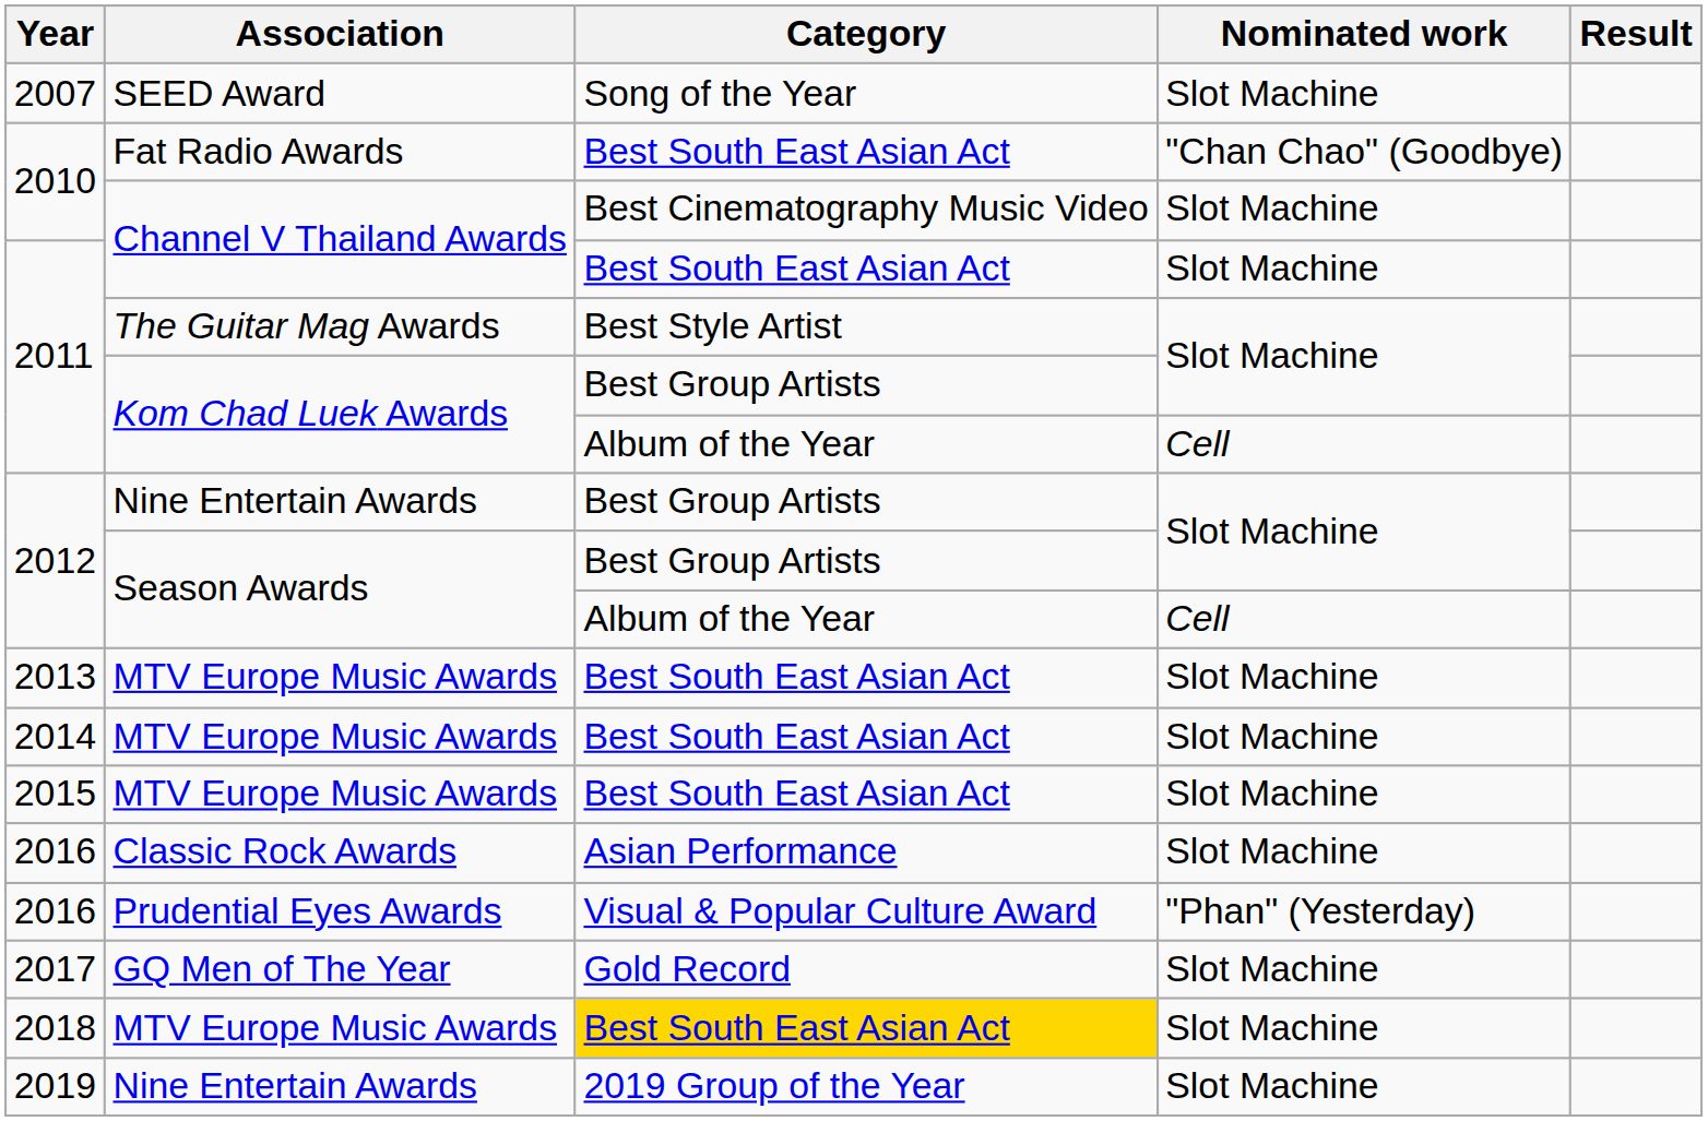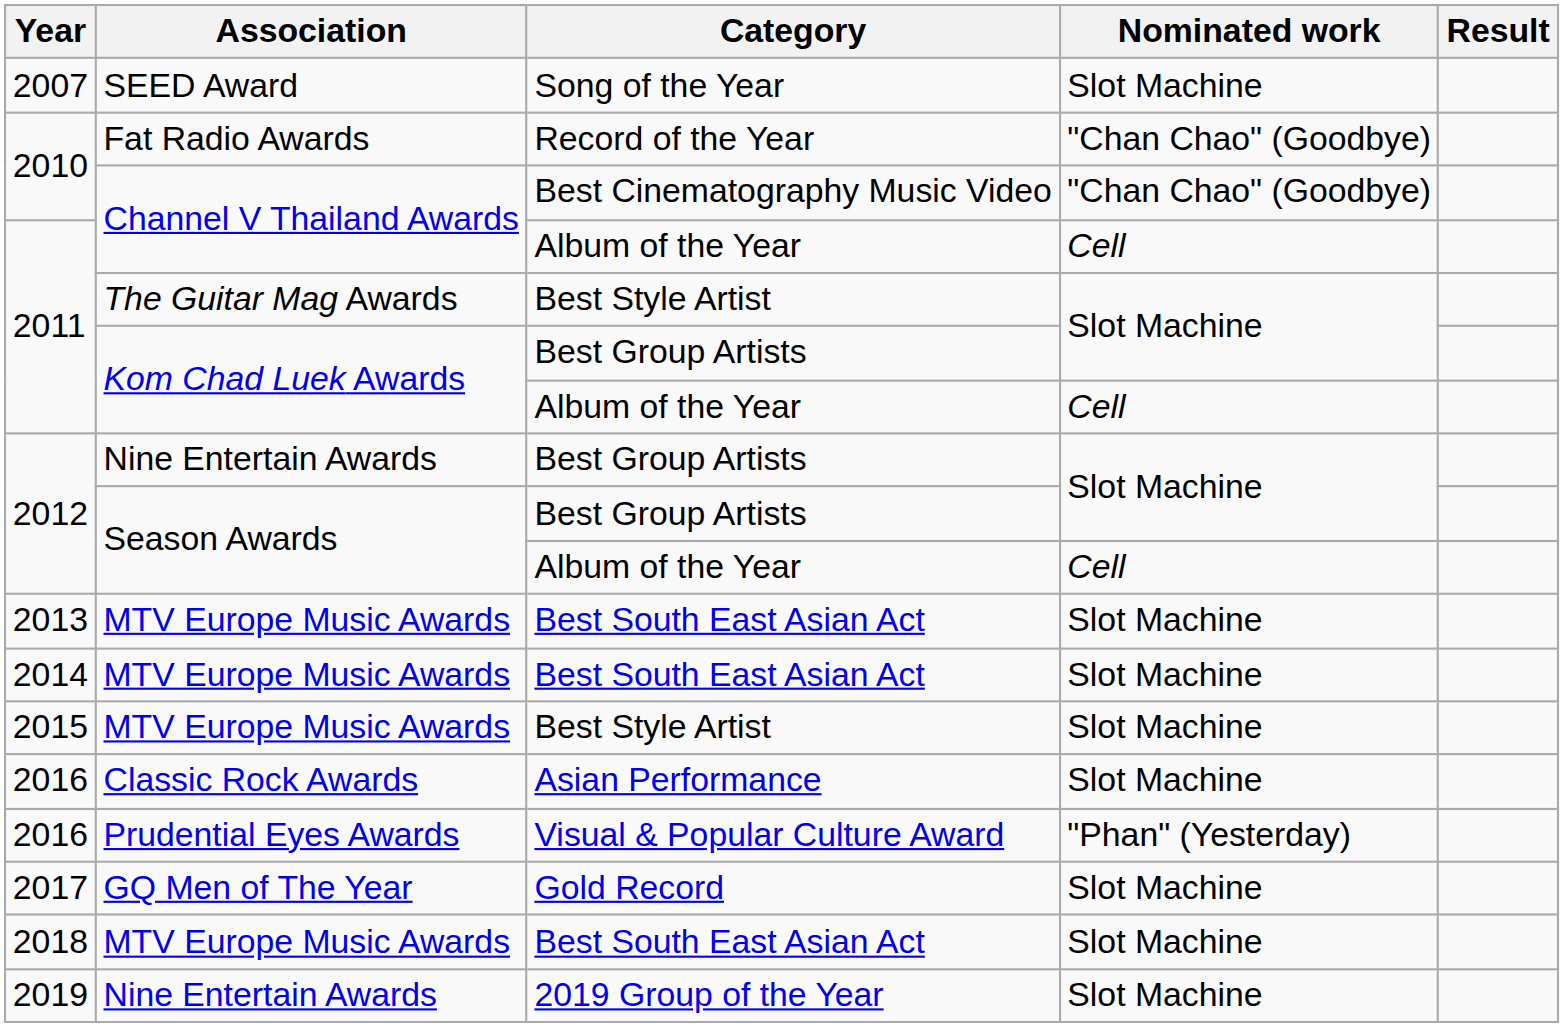 <table class="wikitable sortable">
 <tr>
 <th>Year</th>
 <th>Association</th>
 <th>Category</th>
 <th>Nominated work</th>
 <th>Result</th>
 </tr>
 <tr>
 <td rowspan="1">2007</td>
 <td>SEED Award</td>
 <td>Song of the Year</td>
 <td rowspan="1">Slot Machine</td>
 <td></td>
 </tr>
 <tr>
 <td rowspan="2">2010</td>
 <td>Fat Radio Awards</td>
-<td><a href='#'>Best South East Asian Act</a></td>
+<td>Record of the Year</td>
 <td>"Chan Chao" (Goodbye)</td>
 <td></td>
 </tr>
 <tr>
 <td rowspan="2"><a href='#'>Channel V Thailand Awards</a></td>
 <td>Best Cinematography Music Video</td>
-<td rowspan="1">Slot Machine</td>
+<td>"Chan Chao" (Goodbye)</td>
 <td></td>
 </tr>
 <tr>
 <td rowspan="4">2011</td>
-<td><a href='#'>Best South East Asian Act</a></td>
-<td rowspan="1">Slot Machine</td>
+<td>Album of the Year</td>
+<td><em>Cell</em></td>
 <td></td>
 </tr>
 <tr>
 <td><em>The Guitar Mag</em> Awards</td>
 <td>Best Style Artist</td>
 <td rowspan="2">Slot Machine</td>
 <td></td>
 </tr>
 <tr>
 <td rowspan="2"><a href='#'><em>Kom Chad Luek</em> Awards</a></td>
 <td>Best Group Artists</td>
 <td></td>
 </tr>
 <tr>
 <td>Album of the Year</td>
 <td><em>Cell</em></td>
 <td></td>
 </tr>
 <tr>
 <td rowspan="3">2012</td>
 <td>Nine Entertain Awards</td>
 <td>Best Group Artists</td>
 <td rowspan="2">Slot Machine</td>
 <td></td>
 </tr>
 <tr>
 <td rowspan="2">Season Awards</td>
 <td>Best Group Artists</td>
 <td></td>
 </tr>
 <tr>
 <td>Album of the Year</td>
 <td><em>Cell</em></td>
 <td></td>
 </tr>
 <tr>
 <td>2013</td>
 <td rowspan="1"><a href='#'>MTV Europe Music Awards</a></td>
 <td><a href='#'>Best South East Asian Act</a></td>
 <td rowspan="1">Slot Machine</td>
 <td></td>
 </tr>
 <tr>
 <td>2014</td>
 <td rowspan="1"><a href='#'>MTV Europe Music Awards</a></td>
 <td><a href='#'>Best South East Asian Act</a></td>
 <td rowspan="1">Slot Machine</td>
 <td></td>
 </tr>
 <tr>
 <td>2015</td>
 <td rowspan="1"><a href='#'>MTV Europe Music Awards</a></td>
-<td><a href='#'>Best South East Asian Act</a></td>
+<td>Best Style Artist</td>
 <td rowspan="1">Slot Machine</td>
 <td></td>
 </tr>
 <tr>
 <td>2016</td>
 <td rowspan="1"><a href='#'>Classic Rock Awards</a></td>
 <td><a href='#'>Asian Performance</a></td>
 <td rowspan="1">Slot Machine</td>
 <td></td>
 </tr>
 <tr>
 <td>2016</td>
 <td rowspan="1"><a href='#'>Prudential Eyes Awards</a></td>
 <td><a href='#'>Visual & Popular Culture Award</a></td>
 <td>"Phan" (Yesterday)</td>
 <td></td>
 </tr>
 <tr>
 <td>2017</td>
 <td rowspan="1"><a href='#'>GQ Men of The Year</a></td>
 <td><a href='#'>Gold Record</a></td>
 <td rowspan="1">Slot Machine</td>
 <td></td>
 </tr>
 <tr>
 <td>2018</td>
 <td rowspan="1"><a href='#'>MTV Europe Music Awards</a></td>
-<td style="background: gold;"><a href='#'>Best South East Asian Act</a></td>
+<td><a href='#'>Best South East Asian Act</a></td>
 <td rowspan="1">Slot Machine</td>
 <td></td>
 </tr>
 <tr>
 <td>2019</td>
 <td rowspan="1"><a href='#'>Nine Entertain Awards</a></td>
 <td><a href='#'>2019 Group of the Year</a></td>
 <td rowspan="1">Slot Machine</td>
 <td></td>
 </tr>
 <tr>
 </tr>
 </table>
